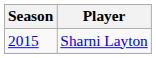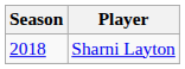 <table class="wikitable collapsible">
 <tr>
 <th>Season</th>
 <th>Player</th>
 </tr>
 <tr>
-<td><a href='#'>2015</a></td>
+<td><a href='#'>2018</a></td>
 <td><a href='#'>Sharni Layton</a></td>
 </tr>
 <tr>
 </tr>
 </table>
